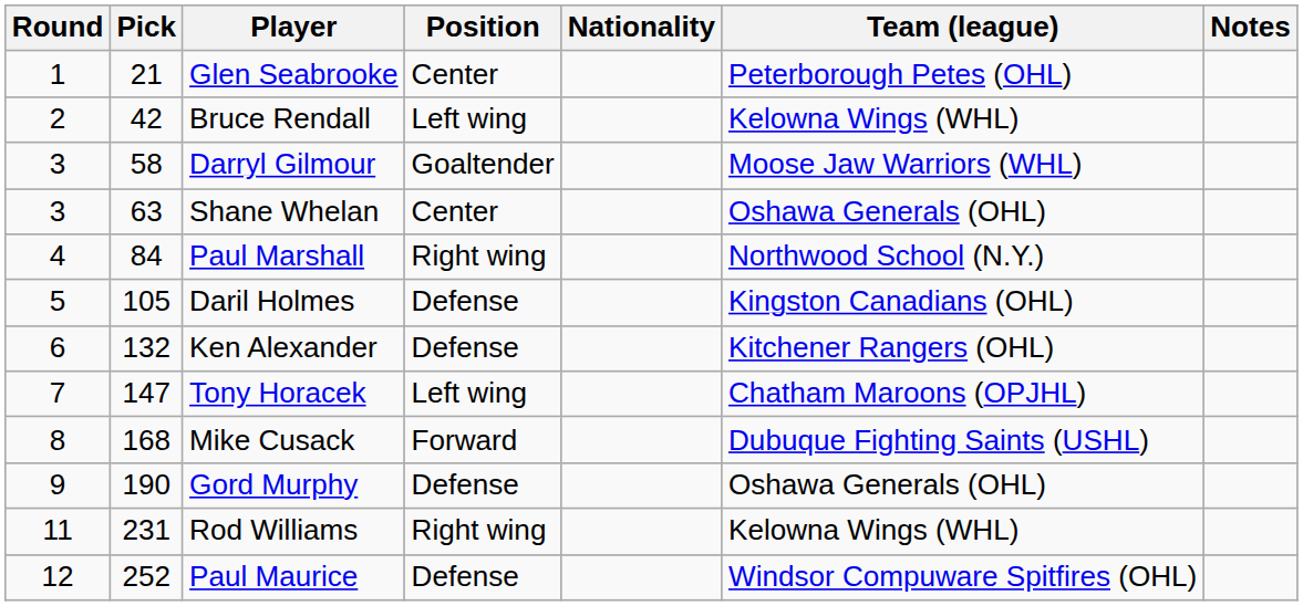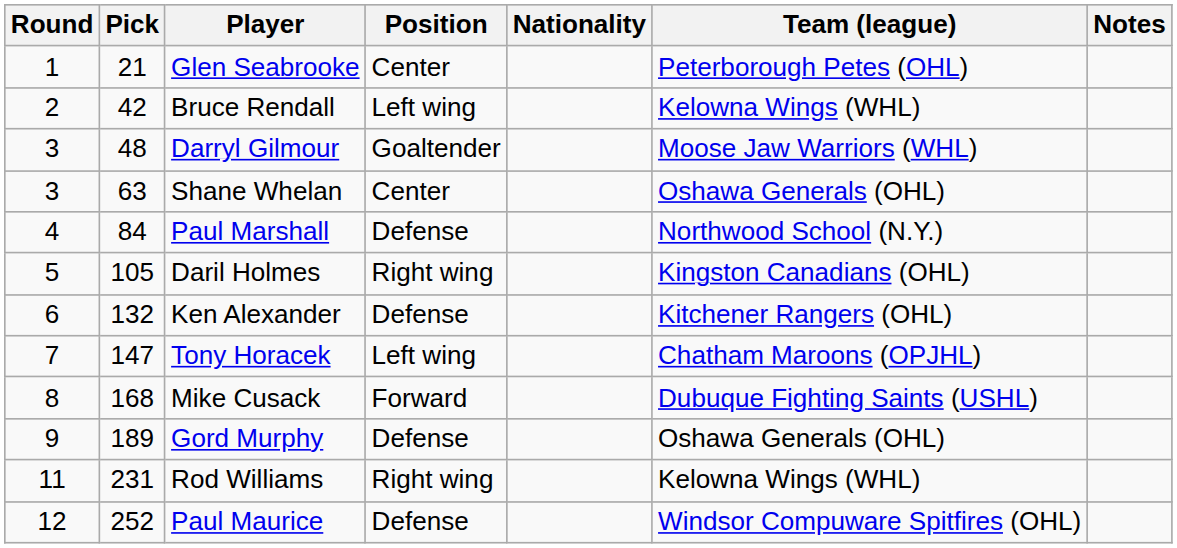 <table class="wikitable">
 <tr>
 <th>Round</th>
 <th>Pick</th>
 <th>Player</th>
 <th>Position</th>
 <th>Nationality</th>
 <th>Team (league)</th>
 <th>Notes</th>
 </tr>
 <tr>
 <td style="text-align:center">1</td>
 <td style="text-align:center">21</td>
 <td><a href='#'>Glen Seabrooke</a></td>
 <td>Center</td>
 <td></td>
 <td><a href='#'>Peterborough Petes</a> (<a href='#'>OHL</a>)</td>
 <td></td>
 </tr>
 <tr>
 <td style="text-align:center">2</td>
 <td style="text-align:center">42</td>
 <td>Bruce Rendall</td>
 <td>Left wing</td>
 <td></td>
 <td><a href='#'>Kelowna Wings</a> (WHL)</td>
 <td></td>
 </tr>
 <tr>
 <td style="text-align:center">3</td>
-<td style="text-align:center">58</td>
+<td style="text-align:center">48</td>
 <td><a href='#'>Darryl Gilmour</a></td>
 <td>Goaltender</td>
 <td></td>
 <td><a href='#'>Moose Jaw Warriors</a> (<a href='#'>WHL</a>)</td>
 <td></td>
 </tr>
 <tr>
 <td style="text-align:center">3</td>
 <td style="text-align:center">63</td>
 <td>Shane Whelan</td>
 <td>Center</td>
 <td></td>
 <td><a href='#'>Oshawa Generals</a> (OHL)</td>
 <td></td>
 </tr>
 <tr>
 <td style="text-align:center">4</td>
 <td style="text-align:center">84</td>
 <td><a href='#'>Paul Marshall</a></td>
-<td>Right wing</td>
+<td>Defense</td>
 <td></td>
 <td><a href='#'>Northwood School</a> (N.Y.)</td>
 <td></td>
 </tr>
 <tr>
 <td style="text-align:center">5</td>
 <td style="text-align:center">105</td>
 <td>Daril Holmes</td>
-<td>Defense</td>
+<td>Right wing</td>
 <td></td>
 <td><a href='#'>Kingston Canadians</a> (OHL)</td>
 <td></td>
 </tr>
 <tr>
 <td style="text-align:center">6</td>
 <td style="text-align:center">132</td>
 <td>Ken Alexander</td>
 <td>Defense</td>
 <td></td>
 <td><a href='#'>Kitchener Rangers</a> (OHL)</td>
 <td></td>
 </tr>
 <tr>
 <td style="text-align:center">7</td>
 <td style="text-align:center">147</td>
 <td><a href='#'>Tony Horacek</a></td>
 <td>Left wing</td>
 <td></td>
 <td><a href='#'>Chatham Maroons</a> (<a href='#'>OPJHL</a>)</td>
 <td></td>
 </tr>
 <tr>
 <td style="text-align:center">8</td>
 <td style="text-align:center">168</td>
 <td>Mike Cusack</td>
 <td>Forward</td>
 <td></td>
 <td><a href='#'>Dubuque Fighting Saints</a> (<a href='#'>USHL</a>)</td>
 <td></td>
 </tr>
 <tr>
 <td style="text-align:center">9</td>
-<td style="text-align:center">190</td>
+<td style="text-align:center">189</td>
 <td><a href='#'>Gord Murphy</a></td>
 <td>Defense</td>
 <td></td>
 <td>Oshawa Generals (OHL)</td>
 <td></td>
 </tr>
 <tr>
 <td style="text-align:center">11</td>
 <td style="text-align:center">231</td>
 <td>Rod Williams</td>
 <td>Right wing</td>
 <td></td>
 <td>Kelowna Wings (WHL)</td>
 <td></td>
 </tr>
 <tr>
 <td style="text-align:center">12</td>
 <td style="text-align:center">252</td>
 <td><a href='#'>Paul Maurice</a></td>
 <td>Defense</td>
 <td></td>
 <td><a href='#'>Windsor Compuware Spitfires</a> (OHL)</td>
 <td></td>
 </tr>
 </table>
